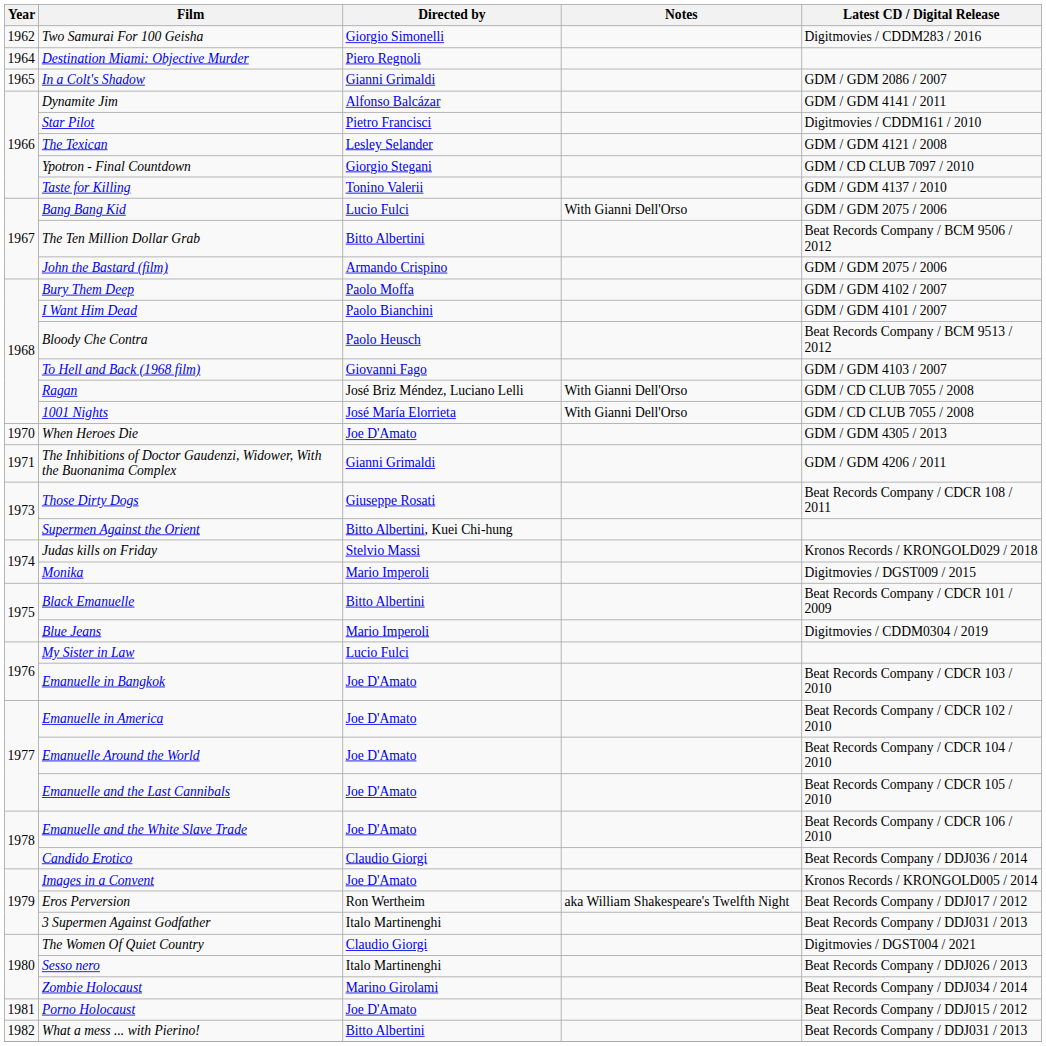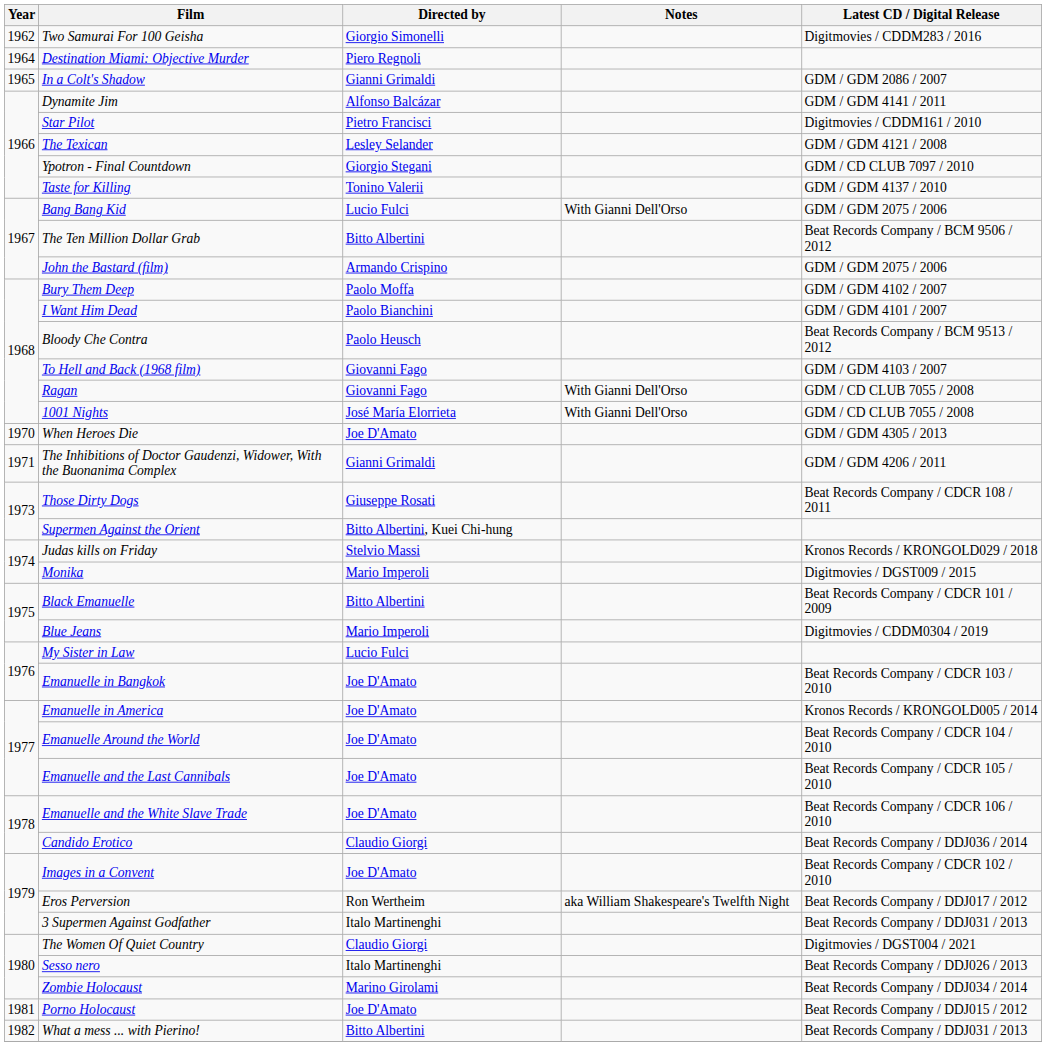 <table class="wikitable">
 <tr>
 <th style="width: 33px;">Year</th>
 <th style="width: 350px;">Film</th>
 <th style="width: 250px;">Directed by</th>
 <th style="width: 275px;">Notes</th>
 <th style="width: 275px;">Latest CD / Digital Release</th>
 </tr>
 <tr>
 <td rowspan="1">1962</td>
 <td><em>Two Samurai For 100 Geisha</em></td>
 <td><a href='#'>Giorgio Simonelli</a></td>
 <td></td>
 <td>Digitmovies / CDDM283 / 2016</td>
 </tr>
 <tr>
 <td rowspan="1">1964</td>
 <td><em><a href='#'>Destination Miami: Objective Murder</a></em></td>
 <td><a href='#'>Piero Regnoli</a></td>
 <td></td>
 <td></td>
 </tr>
 <tr>
 <td rowspan="1">1965</td>
 <td><em><a href='#'>In a Colt's Shadow</a></em></td>
 <td><a href='#'>Gianni Grimaldi</a></td>
 <td></td>
 <td>GDM / GDM 2086 / 2007</td>
 </tr>
 <tr>
 <td rowspan="5">1966</td>
 <td><em>Dynamite Jim</em></td>
 <td><a href='#'>Alfonso Balcázar</a></td>
 <td></td>
 <td>GDM / GDM 4141 / 2011</td>
 </tr>
 <tr>
 <td><em><a href='#'>Star Pilot</a></em></td>
 <td><a href='#'>Pietro Francisci</a></td>
 <td></td>
 <td>Digitmovies / CDDM161 / 2010</td>
 </tr>
 <tr>
 <td><em><a href='#'>The Texican</a></em></td>
 <td><a href='#'>Lesley Selander</a></td>
 <td></td>
 <td>GDM / GDM 4121 / 2008</td>
 </tr>
 <tr>
 <td><em>Ypotron - Final Countdown</em></td>
 <td><a href='#'>Giorgio Stegani</a></td>
 <td></td>
 <td>GDM / CD CLUB 7097 / 2010</td>
 </tr>
 <tr>
 <td><em><a href='#'>Taste for Killing</a></em></td>
 <td><a href='#'>Tonino Valerii</a></td>
 <td></td>
 <td>GDM / GDM 4137 / 2010</td>
 </tr>
 <tr>
 <td rowspan="3">1967</td>
 <td><em><a href='#'>Bang Bang Kid</a></em></td>
 <td><a href='#'>Lucio Fulci</a></td>
 <td>With Gianni Dell'Orso</td>
 <td>GDM / GDM 2075 / 2006</td>
 </tr>
 <tr>
 <td><em>The Ten Million Dollar Grab</em></td>
 <td><a href='#'>Bitto Albertini</a></td>
 <td></td>
 <td>Beat Records Company / BCM 9506 / 2012</td>
 </tr>
 <tr>
 <td><em><a href='#'>John the Bastard (film)</a></em></td>
 <td><a href='#'>Armando Crispino</a></td>
 <td></td>
 <td>GDM / GDM 2075 / 2006</td>
 </tr>
 <tr>
 <td rowspan="6">1968</td>
 <td><em><a href='#'>Bury Them Deep</a></em></td>
 <td><a href='#'>Paolo Moffa</a></td>
 <td></td>
 <td>GDM / GDM 4102 / 2007</td>
 </tr>
 <tr>
 <td><em><a href='#'>I Want Him Dead</a></em></td>
 <td><a href='#'>Paolo Bianchini</a></td>
 <td></td>
 <td>GDM / GDM 4101 / 2007</td>
 </tr>
 <tr>
 <td><em>Bloody Che Contra</em></td>
 <td><a href='#'>Paolo Heusch</a></td>
 <td></td>
 <td>Beat Records Company / BCM 9513 / 2012</td>
 </tr>
 <tr>
 <td><em><a href='#'>To Hell and Back (1968 film)</a></em></td>
 <td><a href='#'>Giovanni Fago</a></td>
 <td></td>
 <td>GDM / GDM 4103 / 2007</td>
 </tr>
 <tr>
 <td><em><a href='#'>Ragan</a></em></td>
-<td>José Briz Méndez, Luciano Lelli</td>
+<td><a href='#'>Giovanni Fago</a></td>
 <td>With Gianni Dell'Orso</td>
 <td>GDM / CD CLUB 7055 / 2008</td>
 </tr>
 <tr>
 <td><em><a href='#'>1001 Nights</a></em></td>
 <td><a href='#'>José María Elorrieta</a></td>
 <td>With Gianni Dell'Orso</td>
 <td>GDM / CD CLUB 7055 / 2008</td>
 </tr>
 <tr>
 <td rowspan="1">1970</td>
 <td><em>When Heroes Die</em></td>
 <td><a href='#'>Joe D'Amato</a></td>
 <td></td>
 <td>GDM / GDM 4305 / 2013</td>
 </tr>
 <tr>
 <td rowspan="1">1971</td>
 <td><em>The Inhibitions of Doctor Gaudenzi, Widower, With the Buonanima Complex</em></td>
 <td><a href='#'>Gianni Grimaldi</a></td>
 <td></td>
 <td>GDM / GDM 4206 / 2011</td>
 </tr>
 <tr>
 <td rowspan="2">1973</td>
 <td><em><a href='#'>Those Dirty Dogs</a></em></td>
 <td><a href='#'>Giuseppe Rosati</a></td>
 <td></td>
 <td>Beat Records Company / CDCR 108 / 2011</td>
 </tr>
 <tr>
 <td><em><a href='#'>Supermen Against the Orient</a></em></td>
 <td><a href='#'>Bitto Albertini</a>, Kuei Chi-hung</td>
 <td></td>
 <td></td>
 </tr>
 <tr>
 <td rowspan="2">1974</td>
 <td><em>Judas kills on Friday</em></td>
 <td><a href='#'>Stelvio Massi</a></td>
 <td></td>
 <td>Kronos Records / KRONGOLD029 / 2018</td>
 </tr>
 <tr>
 <td><em><a href='#'>Monika</a></em></td>
 <td><a href='#'>Mario Imperoli</a></td>
 <td></td>
 <td>Digitmovies / DGST009 / 2015</td>
 </tr>
 <tr>
 <td rowspan="2">1975</td>
 <td><em><a href='#'>Black Emanuelle</a></em></td>
 <td><a href='#'>Bitto Albertini</a></td>
 <td></td>
 <td>Beat Records Company / CDCR 101 / 2009</td>
 </tr>
 <tr>
 <td><em><a href='#'>Blue Jeans</a></em></td>
 <td><a href='#'>Mario Imperoli</a></td>
 <td></td>
 <td>Digitmovies / CDDM0304 / 2019</td>
 </tr>
 <tr>
 <td rowspan="2">1976</td>
 <td><em><a href='#'>My Sister in Law</a></em></td>
 <td><a href='#'>Lucio Fulci</a></td>
 <td></td>
 <td></td>
 </tr>
 <tr>
 <td><em><a href='#'>Emanuelle in Bangkok</a></em></td>
 <td><a href='#'>Joe D'Amato</a></td>
 <td></td>
 <td>Beat Records Company / CDCR 103 / 2010</td>
 </tr>
 <tr>
 <td rowspan="3">1977</td>
 <td><em><a href='#'>Emanuelle in America</a></em></td>
 <td><a href='#'>Joe D'Amato</a></td>
 <td></td>
-<td>Beat Records Company / CDCR 102 / 2010</td>
+<td>Kronos Records / KRONGOLD005 / 2014</td>
 </tr>
 <tr>
 <td><em><a href='#'>Emanuelle Around the World</a></em></td>
 <td><a href='#'>Joe D'Amato</a></td>
 <td></td>
 <td>Beat Records Company / CDCR 104 / 2010</td>
 </tr>
 <tr>
 <td><em><a href='#'>Emanuelle and the Last Cannibals</a></em></td>
 <td><a href='#'>Joe D'Amato</a></td>
 <td></td>
 <td>Beat Records Company / CDCR 105 / 2010</td>
 </tr>
 <tr>
 <td rowspan="2">1978</td>
 <td><em><a href='#'>Emanuelle and the White Slave Trade</a></em></td>
 <td><a href='#'>Joe D'Amato</a></td>
 <td></td>
 <td>Beat Records Company / CDCR 106 / 2010</td>
 </tr>
 <tr>
 <td><em><a href='#'>Candido Erotico</a></em></td>
 <td><a href='#'>Claudio Giorgi</a></td>
 <td></td>
 <td>Beat Records Company / DDJ036 / 2014</td>
 </tr>
 <tr>
 <td rowspan="3">1979</td>
 <td><em><a href='#'>Images in a Convent</a></em></td>
 <td><a href='#'>Joe D'Amato</a></td>
 <td></td>
-<td>Kronos Records / KRONGOLD005 / 2014</td>
+<td>Beat Records Company / CDCR 102 / 2010</td>
 </tr>
 <tr>
 <td><em>Eros Perversion</em></td>
 <td>Ron Wertheim</td>
 <td>aka William Shakespeare's Twelfth Night</td>
 <td>Beat Records Company / DDJ017 / 2012</td>
 </tr>
 <tr>
 <td><em>3 Supermen Against Godfather</em></td>
 <td>Italo Martinenghi</td>
 <td></td>
 <td>Beat Records Company / DDJ031 / 2013</td>
 </tr>
 <tr>
 <td rowspan="3">1980</td>
 <td><em>The Women Of Quiet Country</em></td>
 <td><a href='#'>Claudio Giorgi</a></td>
 <td></td>
 <td>Digitmovies / DGST004 / 2021</td>
 </tr>
 <tr>
 <td><em><a href='#'>Sesso nero</a></em></td>
 <td>Italo Martinenghi</td>
 <td></td>
 <td>Beat Records Company / DDJ026 / 2013</td>
 </tr>
 <tr>
 <td><em><a href='#'>Zombie Holocaust</a></em></td>
 <td><a href='#'>Marino Girolami</a></td>
 <td></td>
 <td>Beat Records Company / DDJ034 / 2014</td>
 </tr>
 <tr>
 <td rowspan="1">1981</td>
 <td><em><a href='#'>Porno Holocaust</a></em></td>
 <td><a href='#'>Joe D'Amato</a></td>
 <td></td>
 <td>Beat Records Company / DDJ015 / 2012</td>
 </tr>
 <tr>
 <td rowspan="1">1982</td>
 <td><em>What a mess ... with Pierino!</em></td>
 <td><a href='#'>Bitto Albertini</a></td>
 <td></td>
 <td>Beat Records Company / DDJ031 / 2013</td>
 </tr>
 <tr>
 </tr>
 </table>
